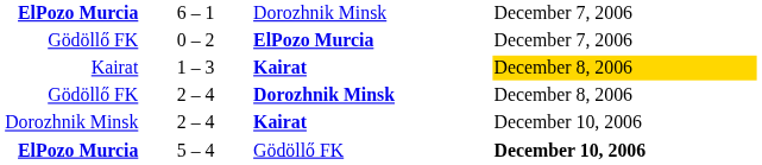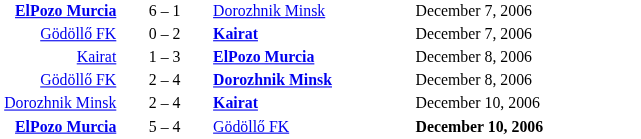 <table style="text-align:center; font-size:90%">
 <tr>
 <th width=180></th>
 <th width=80></th>
 <th width=180></th>
 <th width=200></th>
 </tr>
 <tr>
 <td align=right><strong><a href='#'>ElPozo Murcia</a></strong> </td>
 <td align=center>6 – 1</td>
 <td align=left> <a href='#'>Dorozhnik Minsk</a></td>
 <td align=left>December 7, 2006</td>
 </tr>
 <tr>
 <td align=right><a href='#'>Gödöllő FK</a> </td>
 <td align=center>0 – 2</td>
-<td align=left> <strong><a href='#'>ElPozo Murcia</a></strong></td>
+<td align=left> <strong><a href='#'>Kairat</a></strong></td>
 <td align=left>December 7, 2006</td>
 </tr>
 <tr>
 <td align=right><a href='#'>Kairat</a> </td>
 <td align=center>1 – 3</td>
-<td align=left> <strong><a href='#'>Kairat</a></strong></td>
-<td align=left style="background: gold;">December 8, 2006</td>
+<td align=left> <strong><a href='#'>ElPozo Murcia</a></strong></td>
+<td align=left>December 8, 2006</td>
 </tr>
 <tr>
 <td align=right><a href='#'>Gödöllő FK</a> </td>
 <td align=center>2 – 4</td>
 <td align=left> <strong><a href='#'>Dorozhnik Minsk</a></strong></td>
 <td align=left>December 8, 2006</td>
 </tr>
 <tr>
 <td align=right><a href='#'>Dorozhnik Minsk</a> </td>
 <td align=center>2 – 4</td>
 <td align=left> <strong><a href='#'>Kairat</a></strong></td>
 <td align=left>December 10, 2006</td>
 </tr>
 <tr>
 <td align=right><strong><a href='#'>ElPozo Murcia</a></strong> </td>
 <td align=center>5 – 4</td>
 <td align=left> <a href='#'>Gödöllő FK</a></td>
 <td align=left><strong>December 10, 2006</strong></td>
 </tr>
 </table>
